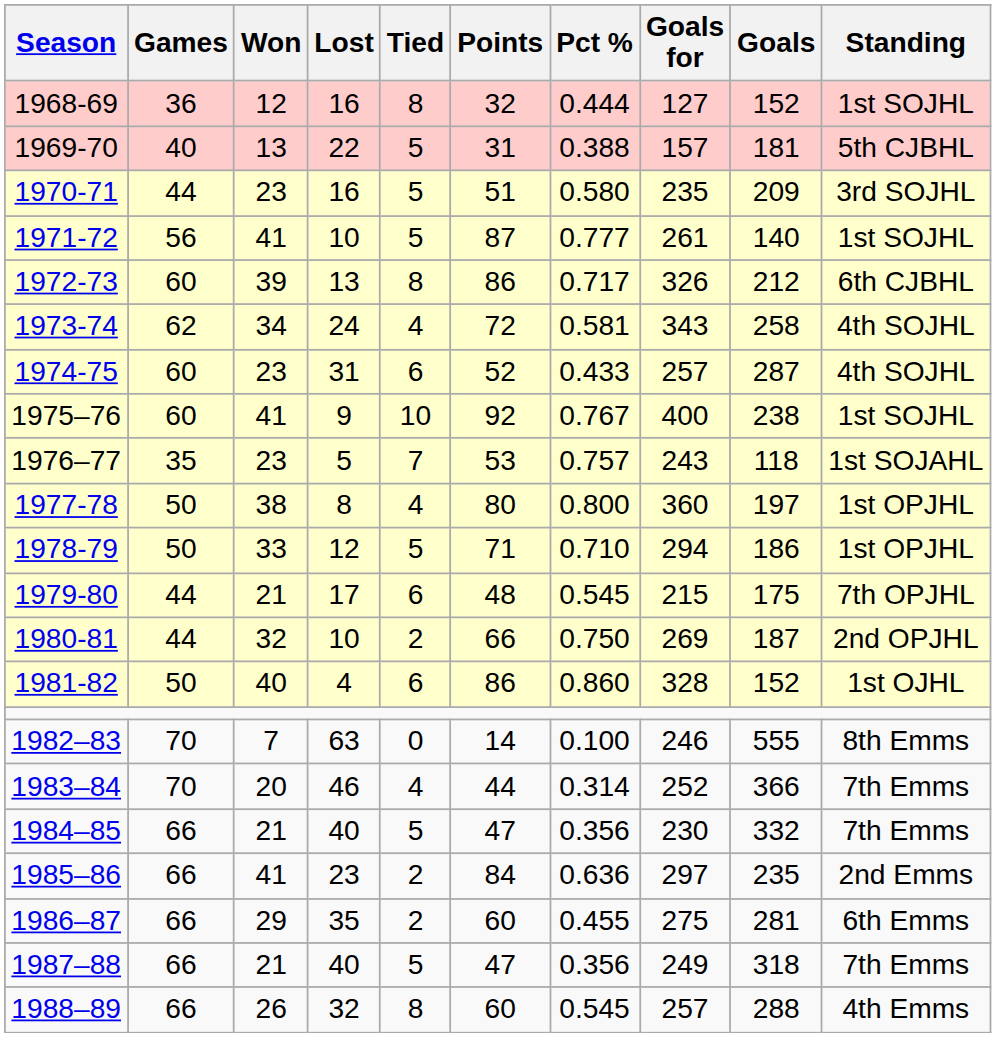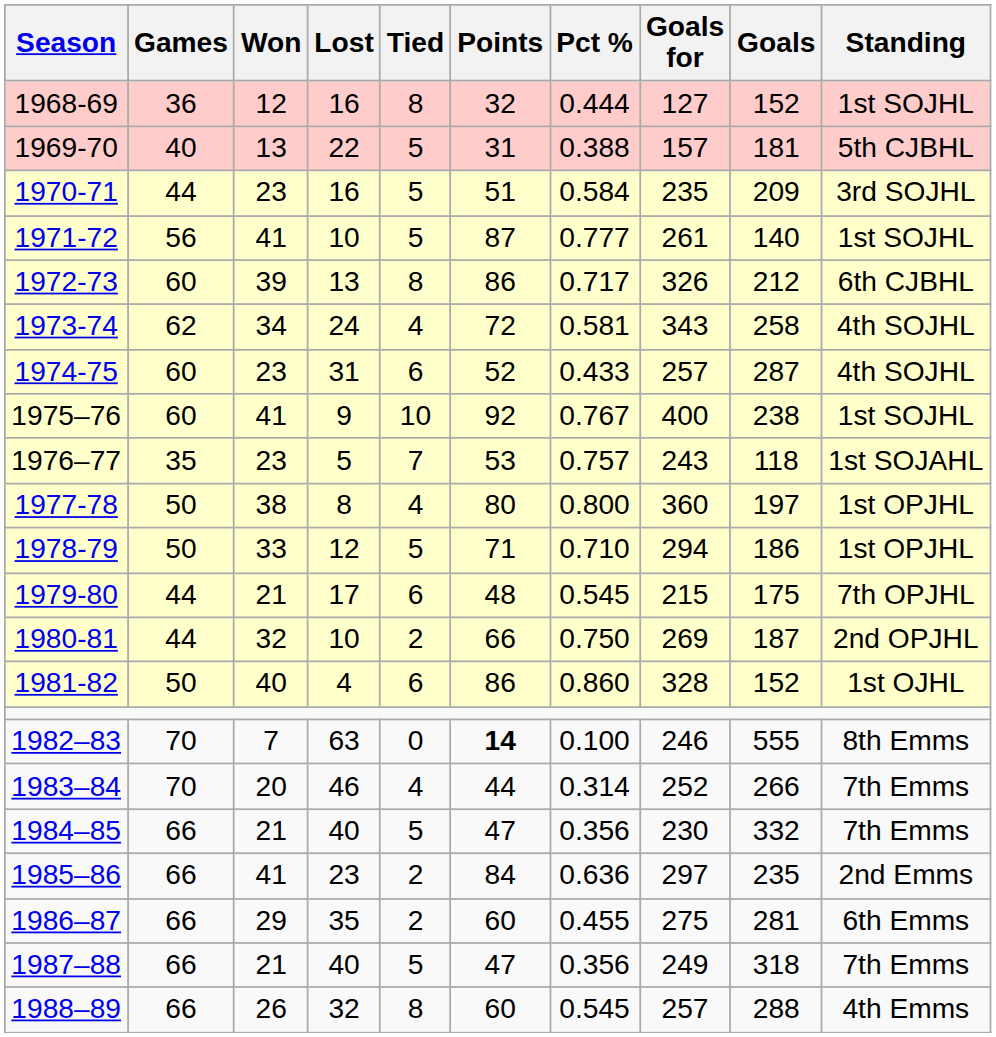 <table class="wikitable" style="text-align:center">
 <tr>
 <th><a href='#'>Season</a></th>
 <th>Games</th>
 <th>Won</th>
 <th>Lost</th>
 <th>Tied</th>
 <th>Points</th>
 <th>Pct %</th>
 <th>Goals<br>for</th>
 <th>Goals<br></th>
 <th>Standing</th>
 </tr>
 <tr style="background:#fcc;">
 <td>1968-69</td>
 <td>36</td>
 <td>12</td>
 <td>16</td>
 <td>8</td>
 <td>32</td>
 <td>0.444</td>
 <td>127</td>
 <td>152</td>
 <td>1st SOJHL</td>
 </tr>
 <tr style="background:#fcc;">
 <td>1969-70</td>
 <td>40</td>
 <td>13</td>
 <td>22</td>
 <td>5</td>
 <td>31</td>
 <td>0.388</td>
 <td>157</td>
 <td>181</td>
 <td>5th CJBHL</td>
 </tr>
 <tr style="background:#ffc;">
 <td><a href='#'>1970-71</a></td>
 <td>44</td>
 <td>23</td>
 <td>16</td>
 <td>5</td>
 <td>51</td>
-<td>0.580</td>
+<td>0.584</td>
 <td>235</td>
 <td>209</td>
 <td>3rd SOJHL</td>
 </tr>
 <tr style="background:#ffc;">
 <td><a href='#'>1971-72</a></td>
 <td>56</td>
 <td>41</td>
 <td>10</td>
 <td>5</td>
 <td>87</td>
 <td>0.777</td>
 <td>261</td>
 <td>140</td>
 <td>1st SOJHL</td>
 </tr>
 <tr style="background:#ffc;">
 <td><a href='#'>1972-73</a></td>
 <td>60</td>
 <td>39</td>
 <td>13</td>
 <td>8</td>
 <td>86</td>
 <td>0.717</td>
 <td>326</td>
 <td>212</td>
 <td>6th CJBHL</td>
 </tr>
 <tr style="background:#ffc;">
 <td><a href='#'>1973-74</a></td>
 <td>62</td>
 <td>34</td>
 <td>24</td>
 <td>4</td>
 <td>72</td>
 <td>0.581</td>
 <td>343</td>
 <td>258</td>
 <td>4th SOJHL</td>
 </tr>
 <tr style="background:#ffc;">
 <td><a href='#'>1974-75</a></td>
 <td>60</td>
 <td>23</td>
 <td>31</td>
 <td>6</td>
 <td>52</td>
 <td>0.433</td>
 <td>257</td>
 <td>287</td>
 <td>4th SOJHL</td>
 </tr>
 <tr style="background:#ffc;">
 <td>1975–76</td>
 <td>60</td>
 <td>41</td>
 <td>9</td>
 <td>10</td>
 <td>92</td>
 <td>0.767</td>
 <td>400</td>
 <td>238</td>
 <td>1st SOJHL</td>
 </tr>
 <tr style="background:#ffc;">
 <td>1976–77</td>
 <td>35</td>
 <td>23</td>
 <td>5</td>
 <td>7</td>
 <td>53</td>
 <td>0.757</td>
 <td>243</td>
 <td>118</td>
 <td>1st SOJAHL</td>
 </tr>
 <tr style="background:#ffc;">
 <td><a href='#'>1977-78</a></td>
 <td>50</td>
 <td>38</td>
 <td>8</td>
 <td>4</td>
 <td>80</td>
 <td>0.800</td>
 <td>360</td>
 <td>197</td>
 <td>1st OPJHL</td>
 </tr>
 <tr style="background:#ffc;">
 <td><a href='#'>1978-79</a></td>
 <td>50</td>
 <td>33</td>
 <td>12</td>
 <td>5</td>
 <td>71</td>
 <td>0.710</td>
 <td>294</td>
 <td>186</td>
 <td>1st OPJHL</td>
 </tr>
 <tr style="background:#ffc;">
 <td><a href='#'>1979-80</a></td>
 <td>44</td>
 <td>21</td>
 <td>17</td>
 <td>6</td>
 <td>48</td>
 <td>0.545</td>
 <td>215</td>
 <td>175</td>
 <td>7th OPJHL</td>
 </tr>
 <tr style="background:#ffc;">
 <td><a href='#'>1980-81</a></td>
 <td>44</td>
 <td>32</td>
 <td>10</td>
 <td>2</td>
 <td>66</td>
 <td>0.750</td>
 <td>269</td>
 <td>187</td>
 <td>2nd OPJHL</td>
 </tr>
 <tr style="background:#ffc;">
 <td><a href='#'>1981-82</a></td>
 <td>50</td>
 <td>40</td>
 <td>4</td>
 <td>6</td>
 <td>86</td>
 <td>0.860</td>
 <td>328</td>
 <td>152</td>
 <td>1st OJHL</td>
 </tr>
 <tr>
 <td colspan=12></td>
 </tr>
 <tr>
 <td><a href='#'>1982–83</a></td>
 <td>70</td>
 <td>7</td>
 <td>63</td>
 <td>0</td>
-<td>14</td>
+<td><strong>14</strong></td>
 <td>0.100</td>
 <td>246</td>
 <td>555</td>
 <td>8th Emms</td>
 </tr>
 <tr>
 <td><a href='#'>1983–84</a></td>
 <td>70</td>
 <td>20</td>
 <td>46</td>
 <td>4</td>
 <td>44</td>
 <td>0.314</td>
 <td>252</td>
-<td>366</td>
+<td>266</td>
 <td>7th Emms</td>
 </tr>
 <tr>
 <td><a href='#'>1984–85</a></td>
 <td>66</td>
 <td>21</td>
 <td>40</td>
 <td>5</td>
 <td>47</td>
 <td>0.356</td>
 <td>230</td>
 <td>332</td>
 <td>7th Emms</td>
 </tr>
 <tr>
 <td><a href='#'>1985–86</a></td>
 <td>66</td>
 <td>41</td>
 <td>23</td>
 <td>2</td>
 <td>84</td>
 <td>0.636</td>
 <td>297</td>
 <td>235</td>
 <td>2nd Emms</td>
 </tr>
 <tr>
 <td><a href='#'>1986–87</a></td>
 <td>66</td>
 <td>29</td>
 <td>35</td>
 <td>2</td>
 <td>60</td>
 <td>0.455</td>
 <td>275</td>
 <td>281</td>
 <td>6th Emms</td>
 </tr>
 <tr>
 <td><a href='#'>1987–88</a></td>
 <td>66</td>
 <td>21</td>
 <td>40</td>
 <td>5</td>
 <td>47</td>
 <td>0.356</td>
 <td>249</td>
 <td>318</td>
 <td>7th Emms</td>
 </tr>
 <tr>
 <td><a href='#'>1988–89</a></td>
 <td>66</td>
 <td>26</td>
 <td>32</td>
 <td>8</td>
 <td>60</td>
 <td>0.545</td>
 <td>257</td>
 <td>288</td>
 <td>4th Emms</td>
 </tr>
 </table>
